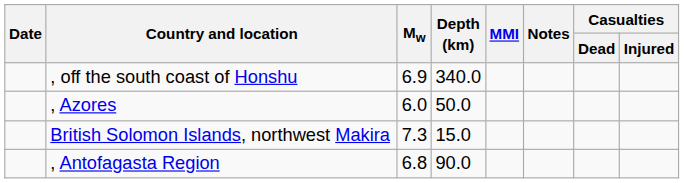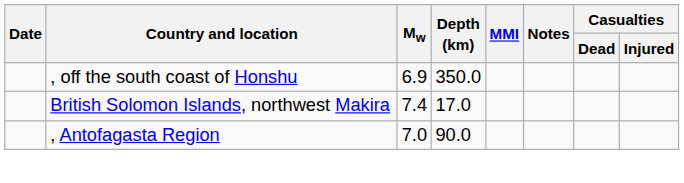 <table class="wikitable sortable sort-under" style="border:1px black; margin-left:1em;">
 <tr>
 <th rowspan="2"><small>Date</small></th>
 <th rowspan="2" style="width: 310px"><small>Country and location</small></th>
 <th rowspan="2"><small>M<sub>w</sub></small></th>
 <th rowspan="2"><small>Depth (km)</small></th>
 <th rowspan="2"><small><a href='#'>MMI</a></small></th>
 <th rowspan="2" class="unsortable"><small>Notes</small></th>
 <th colspan="2"><small>Casualties</small></th>
 </tr>
 <tr>
 <th><small>Dead</small></th>
 <th><small>Injured</small></th>
 </tr>
 <tr>
 <td></td>
 <td>, off the south coast of <a href='#'>Honshu</a></td>
 <td>6.9</td>
-<td>340.0</td>
-<td></td>
-<td></td>
-<td></td>
-<td></td>
-</tr>
-<tr>
-<td></td>
-<td>, <a href='#'>Azores</a></td>
-<td>6.0</td>
-<td>50.0</td>
+<td>350.0</td>
 <td></td>
 <td></td>
 <td></td>
 <td></td>
 </tr>
 <tr>
 <td></td>
 <td> <a href='#'>British Solomon Islands</a>, northwest <a href='#'>Makira</a></td>
-<td>7.3</td>
-<td>15.0</td>
+<td>7.4</td>
+<td>17.0</td>
 <td></td>
 <td></td>
 <td></td>
 <td></td>
 </tr>
 <tr>
 <td></td>
 <td>, <a href='#'>Antofagasta Region</a></td>
-<td>6.8</td>
+<td>7.0</td>
 <td>90.0</td>
 <td></td>
 <td></td>
 <td></td>
 <td></td>
 </tr>
 </table>
